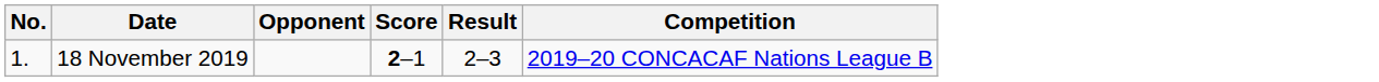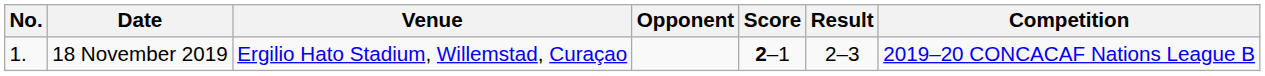 <table class="wikitable">
 <tr>
 <th>No.</th>
 <th>Date</th>
+<th>Venue</th>
 <th>Opponent</th>
 <th>Score</th>
 <th>Result</th>
 <th>Competition</th>
 </tr>
 <tr>
 <td>1.</td>
 <td>18 November 2019</td>
+<td><a href='#'>Ergilio Hato Stadium</a>, <a href='#'>Willemstad</a>, <a href='#'>Curaçao</a></td>
 <td></td>
 <td align=center><strong>2</strong>–1</td>
 <td align=center>2–3</td>
 <td><a href='#'>2019–20 CONCACAF Nations League B</a></td>
 </tr>
 </table>
